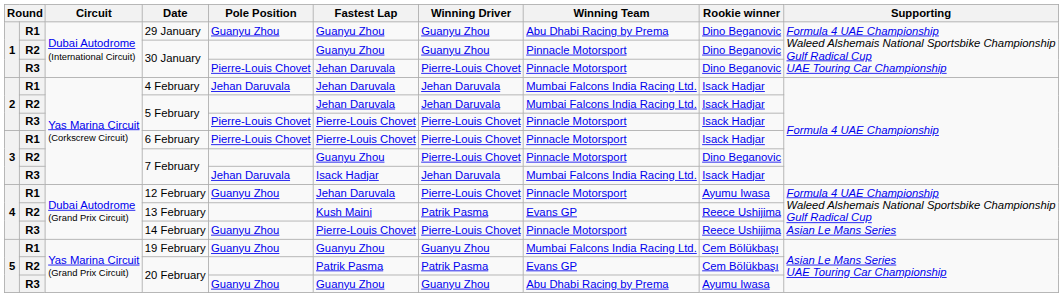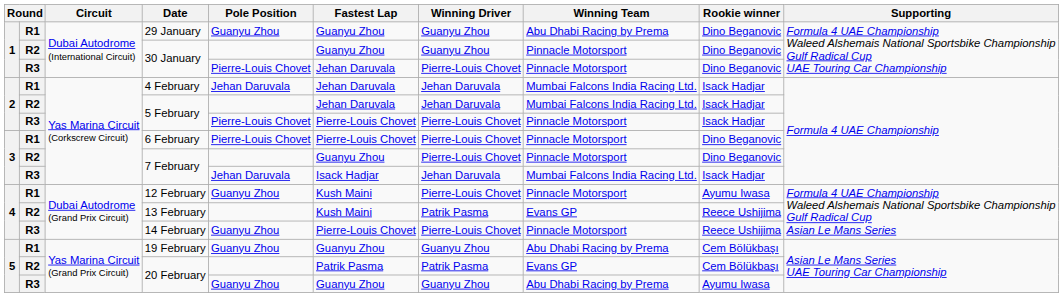 <table class="wikitable" style="font-size:85%">
 <tr>
 <th colspan=2>Round</th>
 <th>Circuit</th>
 <th>Date</th>
 <th>Pole Position</th>
 <th>Fastest Lap</th>
 <th>Winning Driver</th>
 <th>Winning Team</th>
 <th>Rookie winner</th>
 <th>Supporting</th>
 </tr>
 <tr>
 <th rowspan=3>1</th>
 <th>R1</th>
 <td rowspan=3 nowrap><a href='#'>Dubai Autodrome</a><br><small>(International Circuit)</small></td>
 <td nowrap>29 January</td>
 <td nowrap> <a href='#'>Guanyu Zhou</a></td>
 <td nowrap> <a href='#'>Guanyu Zhou</a></td>
 <td nowrap> <a href='#'>Guanyu Zhou</a></td>
 <td nowrap> <a href='#'>Abu Dhabi Racing by Prema</a></td>
 <td nowrap> <a href='#'>Dino Beganovic</a></td>
 <td rowspan=3 nowrap><a href='#'><em>Formula 4 UAE Championship</em></a><br><em>Waleed Alshemais National Sportsbike Championship</em><br><a href='#'><em>Gulf Radical Cup</em></a><br><em><a href='#'>UAE Touring Car Championship</a></em></td>
 </tr>
 <tr>
 <th>R2</th>
 <td rowspan=2>30 January</td>
 <td></td>
 <td nowrap> <a href='#'>Guanyu Zhou</a></td>
 <td nowrap> <a href='#'>Guanyu Zhou</a></td>
 <td> <a href='#'>Pinnacle Motorsport</a></td>
 <td nowrap> <a href='#'>Dino Beganovic</a></td>
 </tr>
 <tr>
 <th>R3</th>
 <td nowrap> <a href='#'>Pierre-Louis Chovet</a></td>
 <td nowrap> <a href='#'>Jehan Daruvala</a></td>
 <td nowrap> <a href='#'>Pierre-Louis Chovet</a></td>
 <td> <a href='#'>Pinnacle Motorsport</a></td>
 <td> <a href='#'>Dino Beganovic</a></td>
 </tr>
 <tr>
 <th rowspan=3>2</th>
 <th>R1</th>
 <td rowspan=6 nowrap><a href='#'>Yas Marina Circuit</a><br><small>(Corkscrew Circuit)</small></td>
 <td>4 February</td>
 <td> <a href='#'>Jehan Daruvala</a></td>
 <td> <a href='#'>Jehan Daruvala</a></td>
 <td> <a href='#'>Jehan Daruvala</a></td>
 <td> <a href='#'>Mumbai Falcons India Racing Ltd.</a></td>
 <td> <a href='#'>Isack Hadjar</a></td>
 <td rowspan=6><a href='#'><em>Formula 4 UAE Championship</em></a></td>
 </tr>
 <tr>
 <th>R2</th>
 <td rowspan=2>5 February</td>
 <td></td>
 <td> <a href='#'>Jehan Daruvala</a></td>
 <td> <a href='#'>Jehan Daruvala</a></td>
 <td nowrap> <a href='#'>Mumbai Falcons India Racing Ltd.</a></td>
 <td> <a href='#'>Isack Hadjar</a></td>
 </tr>
 <tr>
 <th>R3</th>
 <td> <a href='#'>Pierre-Louis Chovet</a></td>
 <td nowrap> <a href='#'>Pierre-Louis Chovet</a></td>
 <td nowrap> <a href='#'>Pierre-Louis Chovet</a></td>
 <td> <a href='#'>Pinnacle Motorsport</a></td>
 <td> <a href='#'>Isack Hadjar</a></td>
 </tr>
 <tr>
 <th rowspan=3>3</th>
 <th>R1</th>
 <td>6 February</td>
 <td nowrap> <a href='#'>Pierre-Louis Chovet</a></td>
 <td nowrap> <a href='#'>Pierre-Louis Chovet</a></td>
 <td nowrap> <a href='#'>Pierre-Louis Chovet</a></td>
 <td> <a href='#'>Pinnacle Motorsport</a></td>
-<td> <a href='#'>Isack Hadjar</a></td>
+<td> <a href='#'>Dino Beganovic</a></td>
 </tr>
 <tr>
 <th>R2</th>
 <td rowspan=2>7 February</td>
 <td></td>
 <td> <a href='#'>Guanyu Zhou</a></td>
 <td> <a href='#'>Pierre-Louis Chovet</a></td>
 <td> <a href='#'>Pinnacle Motorsport</a></td>
 <td> <a href='#'>Dino Beganovic</a></td>
 </tr>
 <tr>
 <th>R3</th>
 <td> <a href='#'>Jehan Daruvala</a></td>
 <td> <a href='#'>Isack Hadjar</a></td>
 <td> <a href='#'>Jehan Daruvala</a></td>
 <td> <a href='#'>Mumbai Falcons India Racing Ltd.</a></td>
 <td> <a href='#'>Isack Hadjar</a></td>
 </tr>
 <tr>
 <th rowspan=3>4</th>
 <th>R1</th>
 <td rowspan=3><a href='#'>Dubai Autodrome</a><br><small>(Grand Prix Circuit)</small></td>
 <td>12 February</td>
 <td> <a href='#'>Guanyu Zhou</a></td>
-<td> <a href='#'>Jehan Daruvala</a></td>
+<td> <a href='#'>Kush Maini</a></td>
 <td> <a href='#'>Pierre-Louis Chovet</a></td>
 <td> <a href='#'>Pinnacle Motorsport</a></td>
 <td> <a href='#'>Ayumu Iwasa</a></td>
 <td rowspan=3><a href='#'><em>Formula 4 UAE Championship</em></a><br><em>Waleed Alshemais National Sportsbike Championship</em><br><a href='#'><em>Gulf Radical Cup</em></a><br><a href='#'><em>Asian Le Mans Series</em></a></td>
 </tr>
 <tr>
 <th>R2</th>
 <td>13 February</td>
 <td></td>
 <td> <a href='#'>Kush Maini</a></td>
 <td> <a href='#'>Patrik Pasma</a></td>
 <td> <a href='#'>Evans GP</a></td>
 <td> <a href='#'>Reece Ushijima</a></td>
 </tr>
 <tr>
 <th>R3</th>
 <td>14 February</td>
 <td> <a href='#'>Guanyu Zhou</a></td>
 <td> <a href='#'>Pierre-Louis Chovet</a></td>
 <td> <a href='#'>Pierre-Louis Chovet</a></td>
 <td> <a href='#'>Pinnacle Motorsport</a></td>
 <td> <a href='#'>Reece Ushijima</a></td>
 </tr>
 <tr>
 <th rowspan=3>5</th>
 <th>R1</th>
 <td rowspan=3><a href='#'>Yas Marina Circuit</a><br><small>(Grand Prix Circuit)</small></td>
 <td>19 February</td>
 <td> <a href='#'>Guanyu Zhou</a></td>
 <td> <a href='#'>Guanyu Zhou</a></td>
 <td> <a href='#'>Guanyu Zhou</a></td>
-<td nowrap> <a href='#'>Mumbai Falcons India Racing Ltd.</a></td>
+<td> <a href='#'>Abu Dhabi Racing by Prema</a></td>
 <td> <a href='#'>Cem Bölükbaşı</a></td>
 <td rowspan=3><a href='#'><em>Asian Le Mans Series</em></a><br><em><a href='#'>UAE Touring Car Championship</a></em></td>
 </tr>
 <tr>
 <th>R2</th>
 <td rowspan="2"  nowrap>20 February</td>
 <td></td>
 <td> <a href='#'>Patrik Pasma</a></td>
 <td> <a href='#'>Patrik Pasma</a></td>
 <td> <a href='#'>Evans GP</a></td>
 <td> <a href='#'>Cem Bölükbaşı</a></td>
 </tr>
 <tr>
 <th>R3</th>
 <td> <a href='#'>Guanyu Zhou</a></td>
 <td> <a href='#'>Guanyu Zhou</a></td>
 <td> <a href='#'>Guanyu Zhou</a></td>
 <td> <a href='#'>Abu Dhabi Racing by Prema</a></td>
 <td> <a href='#'>Ayumu Iwasa</a></td>
 </tr>
 </table>
